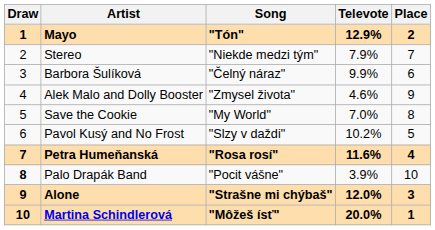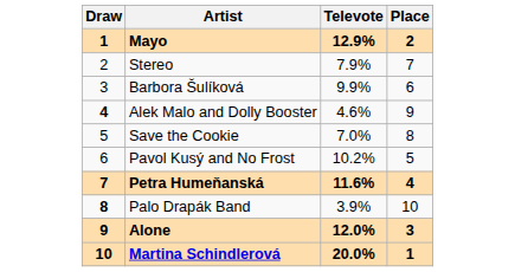 <table class="sortable wikitable" style="margin: 1em auto 1em auto; text-align:center;">
 <tr>
 <th>Draw</th>
 <th>Artist</th>
-<th>Song</th>
 <th>Televote</th>
 <th>Place</th>
 </tr>
 <tr style="font-weight:bold; background:navajowhite">
 <td>1</td>
 <td align="left">Mayo</td>
-<td align="left">"Tón"</td>
 <td>12.9%</td>
 <td>2</td>
 </tr>
 <tr>
 <td>2</td>
 <td align="left">Stereo</td>
-<td align="left">"Niekde medzi tým"</td>
 <td>7.9%</td>
 <td>7</td>
 </tr>
 <tr>
 <td>3</td>
 <td align="left">Barbora Šulíková</td>
-<td align="left">"Čelný náraz"</td>
 <td>9.9%</td>
 <td>6</td>
 </tr>
 <tr>
-<td>4</td>
+<td><strong>4</strong></td>
 <td align="left">Alek Malo and Dolly Booster</td>
-<td align="left">"Zmysel života"</td>
 <td>4.6%</td>
 <td>9</td>
 </tr>
 <tr>
 <td>5</td>
 <td align="left">Save the Cookie</td>
-<td align="left">"My World"</td>
 <td>7.0%</td>
 <td>8</td>
 </tr>
 <tr>
 <td>6</td>
 <td align="left">Pavol Kusý and No Frost</td>
-<td align="left">"Slzy v daždi"</td>
 <td>10.2%</td>
 <td>5</td>
 </tr>
 <tr style="font-weight:bold; background:navajowhite">
 <td>7</td>
 <td align="left">Petra Humeňanská</td>
-<td align="left">"Rosa rosí"</td>
 <td>11.6%</td>
 <td>4</td>
 </tr>
 <tr>
 <td><strong>8</strong></td>
 <td align="left">Palo Drapák Band</td>
-<td align="left">"Pocit vášne"</td>
 <td>3.9%</td>
 <td>10</td>
 </tr>
 <tr style="font-weight:bold; background:navajowhite">
 <td>9</td>
 <td align="left">Alone</td>
-<td align="left">"Strašne mi chýbaš"</td>
 <td>12.0%</td>
 <td>3</td>
 </tr>
 <tr style="font-weight:bold; background:navajowhite">
 <td>10</td>
 <td align="left"><a href='#'>Martina Schindlerová</a></td>
-<td align="left">"Môžeš ísť"</td>
 <td>20.0%</td>
 <td>1</td>
 </tr>
 </table>
